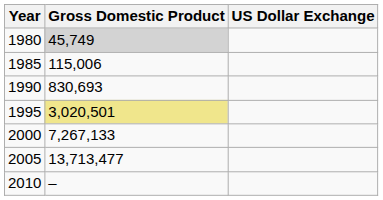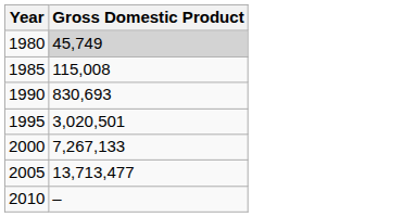 <table class="wikitable">
 <tr>
 <th>Year</th>
 <th>Gross Domestic Product</th>
-<th>US Dollar Exchange</th>
 </tr>
 <tr>
 <td>1980</td>
 <td style="background: lightgrey;">45,749</td>
-<td></td>
 </tr>
 <tr>
 <td>1985</td>
-<td>115,006</td>
-<td></td>
+<td>115,008</td>
 </tr>
 <tr>
 <td>1990</td>
 <td>830,693</td>
-<td></td>
 </tr>
 <tr>
 <td>1995</td>
-<td style="background: khaki;">3,020,501</td>
-<td></td>
+<td>3,020,501</td>
 </tr>
 <tr>
 <td>2000</td>
 <td>7,267,133</td>
-<td></td>
 </tr>
 <tr>
 <td>2005</td>
 <td>13,713,477</td>
-<td></td>
 </tr>
 <tr>
 <td>2010</td>
 <td>–</td>
-<td></td>
 </tr>
 </table>
